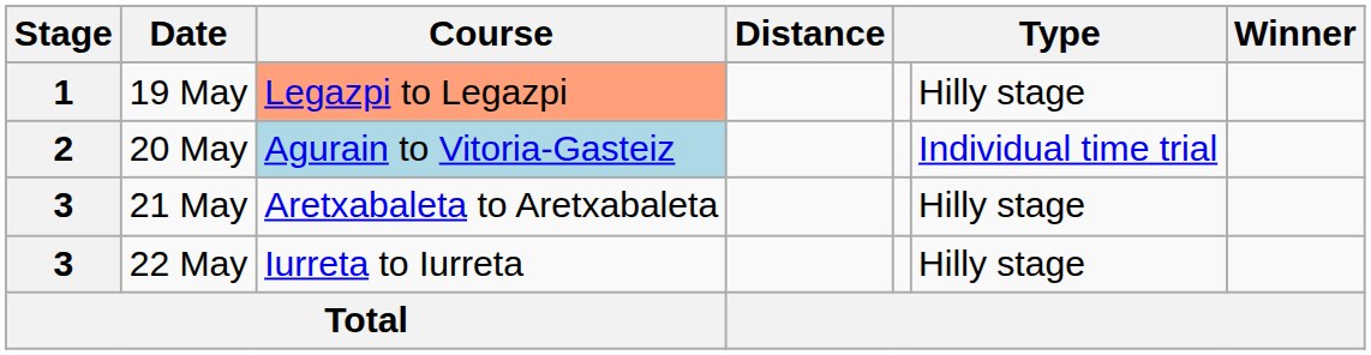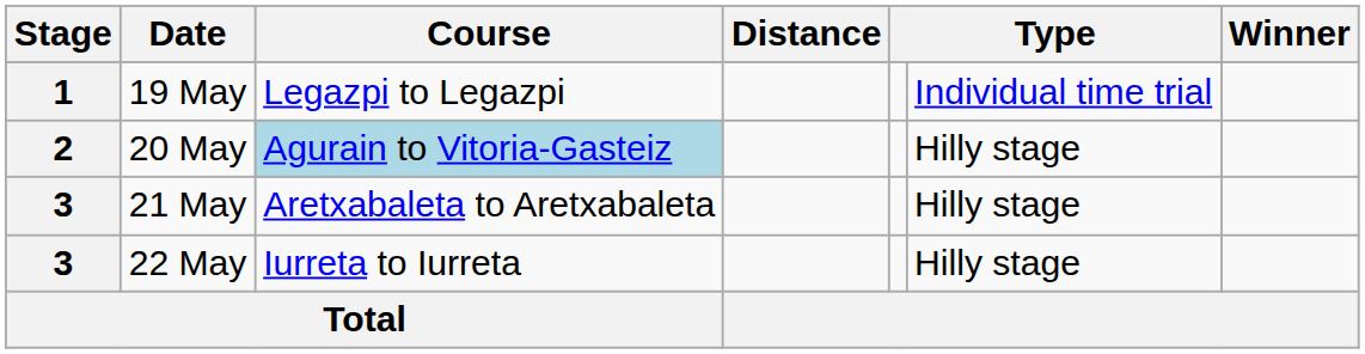 <table class=wikitable>
 <tr>
 <th>Stage</th>
 <th>Date</th>
 <th>Course</th>
 <th>Distance</th>
 <th colspan=2>Type</th>
 <th>Winner</th>
 </tr>
 <tr>
 <th align=center>1</th>
 <td align=center>19 May</td>
-<td style="background: lightsalmon;"><a href='#'>Legazpi</a> to Legazpi</td>
+<td><a href='#'>Legazpi</a> to Legazpi</td>
 <td align=center></td>
 <td align=center></td>
-<td>Hilly stage</td>
+<td><a href='#'>Individual time trial</a></td>
 <td></td>
 </tr>
 <tr>
 <th align=center>2</th>
 <td align=center>20 May</td>
 <td style="background: lightblue;"><a href='#'>Agurain</a> to <a href='#'>Vitoria-Gasteiz</a></td>
 <td align=center></td>
 <td></td>
-<td><a href='#'>Individual time trial</a></td>
+<td>Hilly stage</td>
 <td></td>
 </tr>
 <tr>
 <th align=center>3</th>
 <td align=center>21 May</td>
 <td><a href='#'>Aretxabaleta</a> to Aretxabaleta</td>
 <td align=center></td>
 <td align=center></td>
 <td>Hilly stage</td>
 <td></td>
 </tr>
 <tr>
 <th align=center>3</th>
 <td align=center>22 May</td>
 <td><a href='#'>Iurreta</a> to Iurreta</td>
 <td align=center></td>
 <td align=center></td>
 <td>Hilly stage</td>
 <td></td>
 </tr>
 <tr>
 <th colspan=3>Total</th>
 <th colspan=5></th>
 </tr>
 </table>
